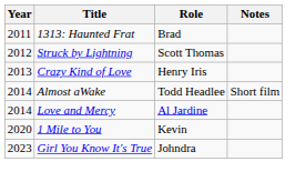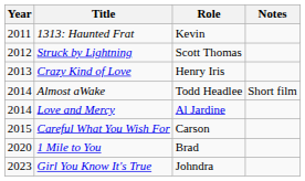 <table class="wikitable sortable">
 <tr>
 <th>Year</th>
 <th>Title</th>
 <th>Role</th>
 <th class="unsortable">Notes</th>
 </tr>
 <tr>
 <td>2011</td>
 <td><em>1313: Haunted Frat</em></td>
-<td>Brad</td>
+<td>Kevin</td>
 <td></td>
 </tr>
 <tr>
 <td>2012</td>
 <td><em><a href='#'>Struck by Lightning</a></em></td>
 <td>Scott Thomas</td>
 <td></td>
 </tr>
 <tr>
 <td>2013</td>
 <td><em><a href='#'>Crazy Kind of Love</a></em></td>
 <td>Henry Iris</td>
 <td></td>
 </tr>
 <tr>
 <td>2014</td>
 <td><em>Almost aWake</em></td>
 <td>Todd Headlee</td>
 <td>Short film</td>
 </tr>
 <tr>
 <td>2014</td>
 <td><em><a href='#'>Love and Mercy</a></em></td>
 <td><a href='#'>Al Jardine</a></td>
 <td></td>
 </tr>
 <tr>
+<td>2015</td>
+<td><em><a href='#'>Careful What You Wish For</a></em></td>
+<td>Carson</td>
+<td></td>
+</tr>
+<tr>
 <td>2020</td>
 <td><em><a href='#'>1 Mile to You</a></em></td>
-<td>Kevin</td>
+<td>Brad</td>
 <td></td>
 </tr>
 <tr>
 <td>2023</td>
 <td><em><a href='#'>Girl You Know It's True</a></em></td>
 <td>Johndra</td>
 <td></td>
 </tr>
 </table>
